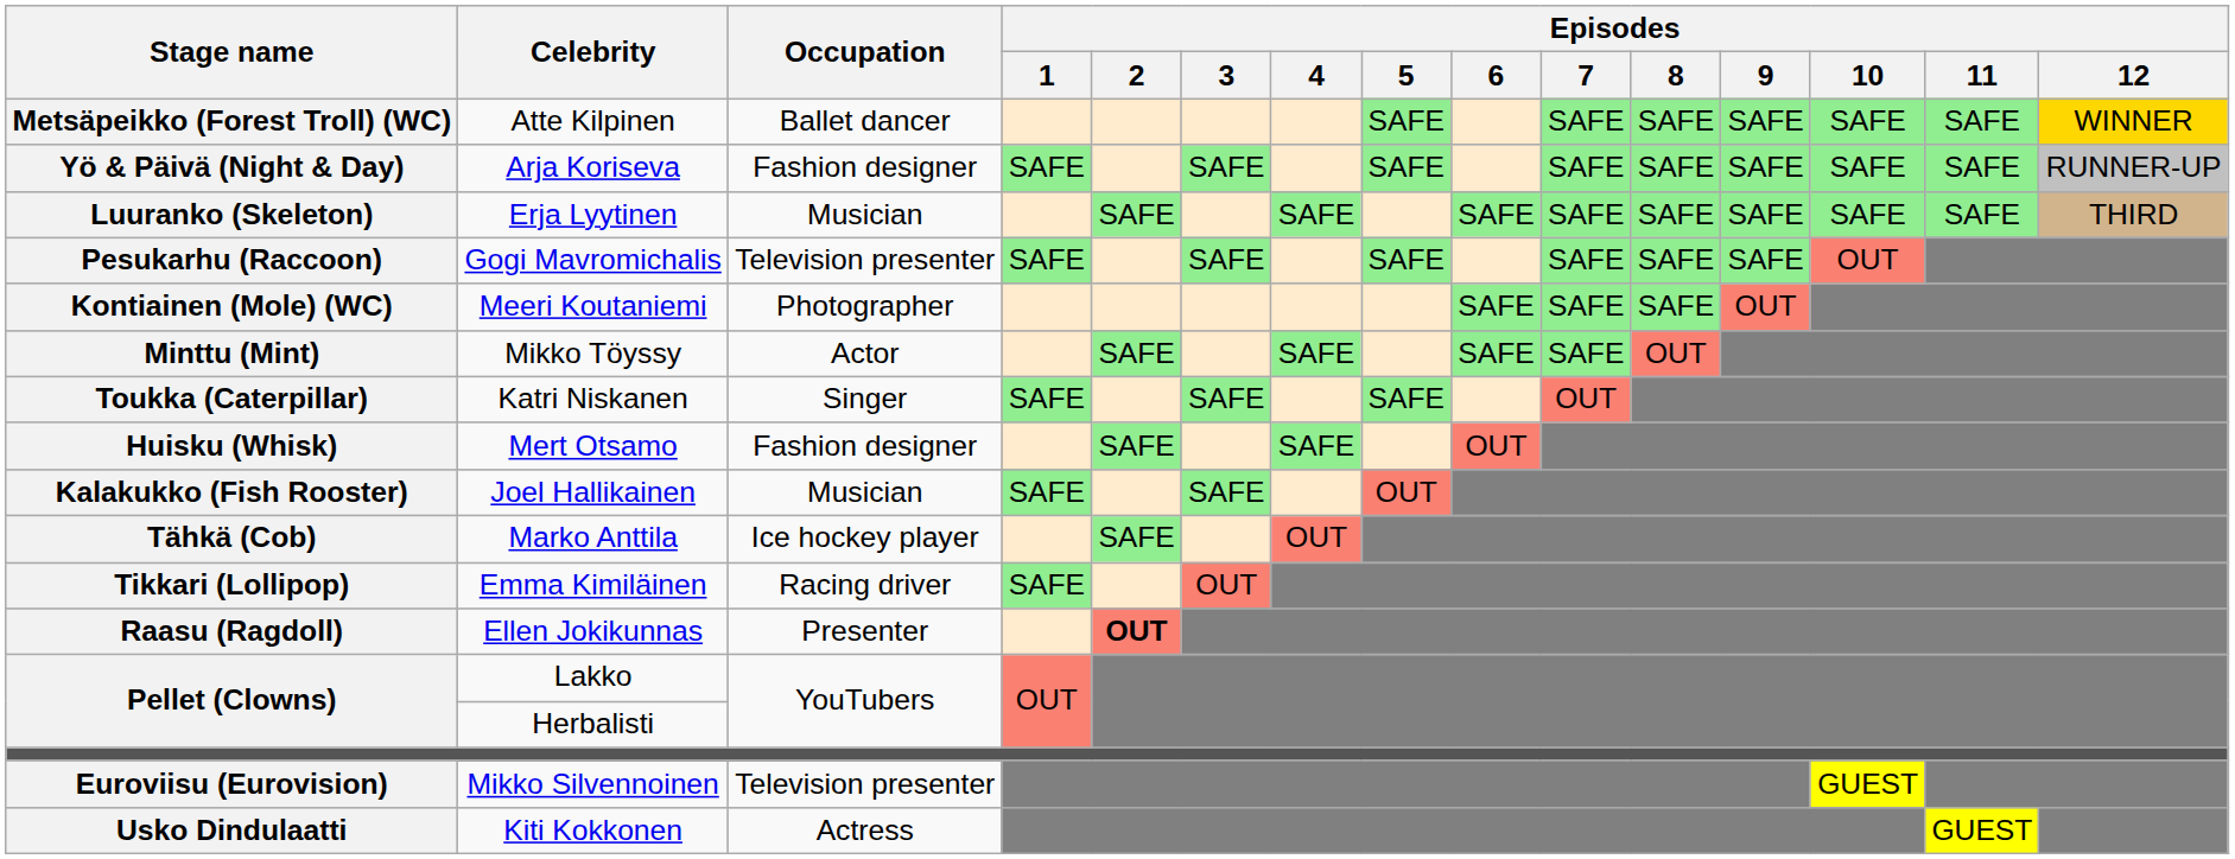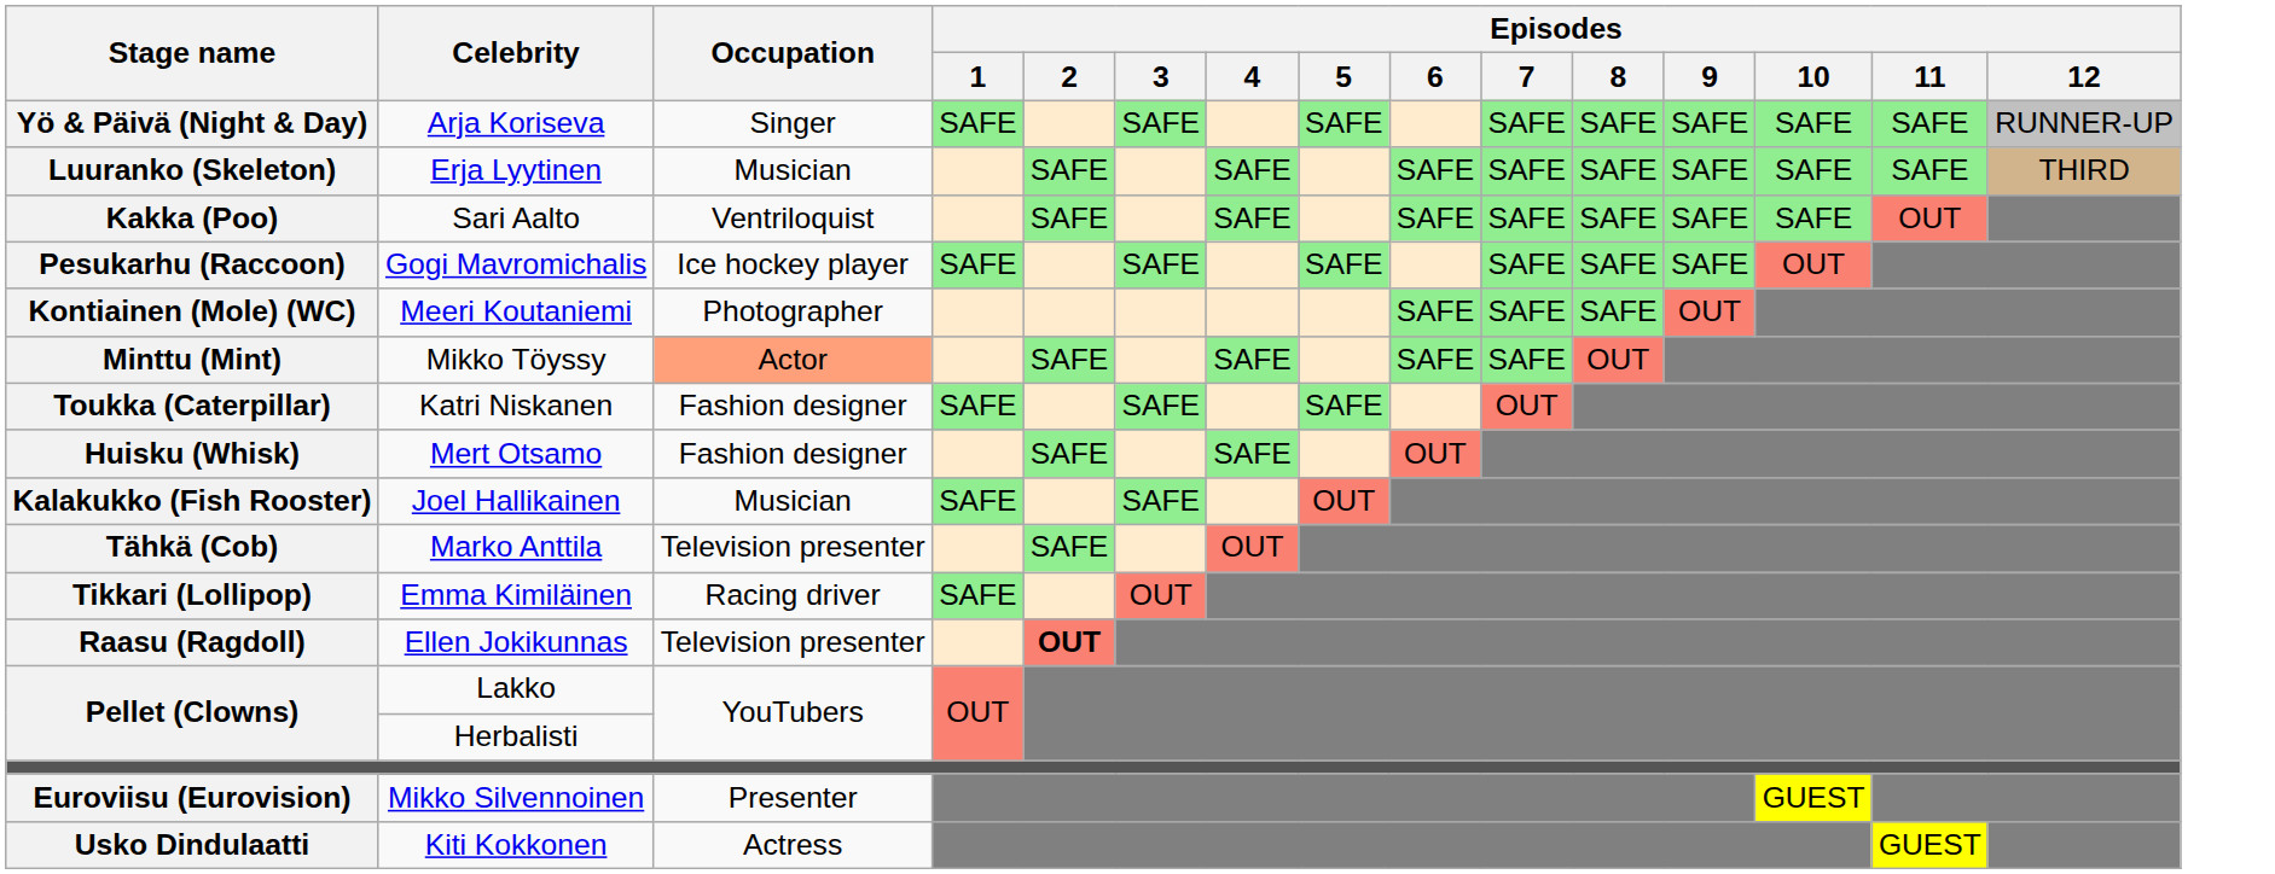 <table class="wikitable" style="text-align:center; ">
 <tr>
 <th rowspan="2">Stage name</th>
 <th rowspan="2">Celebrity</th>
 <th rowspan="2">Occupation</th>
 <th colspan="12">Episodes</th>
 </tr>
 <tr>
 <th>1</th>
 <th>2</th>
 <th>3</th>
 <th>4</th>
 <th>5</th>
 <th>6</th>
 <th>7</th>
 <th>8</th>
 <th>9</th>
 <th>10</th>
 <th>11</th>
 <th>12</th>
 </tr>
 <tr>
-<th>Metsäpeikko (Forest Troll) (WC)</th>
-<td>Atte Kilpinen</td>
-<td>Ballet dancer</td>
-<td bgcolor="#FFEBCD"></td>
-<td bgcolor="#FFEBCD"></td>
-<td bgcolor="#FFEBCD"></td>
-<td bgcolor="#FFEBCD"></td>
-<td bgcolor=lightgreen>SAFE</td>
-<td bgcolor="#FFEBCD"></td>
-<td bgcolor=lightgreen>SAFE</td>
-<td bgcolor=lightgreen>SAFE</td>
-<td bgcolor=lightgreen>SAFE</td>
-<td bgcolor=lightgreen>SAFE</td>
-<td bgcolor=lightgreen>SAFE</td>
-<td bgcolor=gold>WINNER</td>
-</tr>
-<tr>
 <th>Yö & Päivä (Night & Day)</th>
 <td><a href='#'>Arja Koriseva</a></td>
-<td>Fashion designer</td>
+<td>Singer</td>
 <td bgcolor=lightgreen>SAFE</td>
 <td bgcolor="#FFEBCD"></td>
 <td bgcolor=lightgreen>SAFE</td>
 <td bgcolor="#FFEBCD"></td>
 <td bgcolor=lightgreen>SAFE</td>
 <td bgcolor="#FFEBCD"></td>
 <td bgcolor=lightgreen>SAFE</td>
 <td bgcolor=lightgreen>SAFE</td>
 <td bgcolor=lightgreen>SAFE</td>
 <td bgcolor=lightgreen>SAFE</td>
 <td bgcolor=lightgreen>SAFE</td>
 <td bgcolor=silver>RUNNER-UP</td>
 </tr>
 <tr>
 <th>Luuranko (Skeleton)</th>
 <td><a href='#'>Erja Lyytinen</a></td>
 <td>Musician</td>
 <td bgcolor="#FFEBCD"></td>
 <td bgcolor=lightgreen>SAFE</td>
 <td bgcolor="#FFEBCD"></td>
 <td bgcolor=lightgreen>SAFE</td>
 <td bgcolor="#FFEBCD"></td>
 <td bgcolor=lightgreen>SAFE</td>
 <td bgcolor=lightgreen>SAFE</td>
 <td bgcolor=lightgreen>SAFE</td>
 <td bgcolor=lightgreen>SAFE</td>
 <td bgcolor=lightgreen>SAFE</td>
 <td bgcolor=lightgreen>SAFE</td>
 <td bgcolor=tan>THIRD</td>
 </tr>
 <tr>
+<th>Kakka (Poo)</th>
+<td>Sari Aalto</td>
+<td>Ventriloquist</td>
+<td bgcolor="#FFEBCD"></td>
+<td bgcolor=lightgreen>SAFE</td>
+<td bgcolor="#FFEBCD"></td>
+<td bgcolor=lightgreen>SAFE</td>
+<td bgcolor="#FFEBCD"></td>
+<td bgcolor=lightgreen>SAFE</td>
+<td bgcolor=lightgreen>SAFE</td>
+<td bgcolor=lightgreen>SAFE</td>
+<td bgcolor=lightgreen>SAFE</td>
+<td bgcolor=lightgreen>SAFE</td>
+<td bgcolor=salmon>OUT</td>
+<td bgcolor="grey"></td>
+</tr>
+<tr>
 <th>Pesukarhu (Raccoon)</th>
 <td><a href='#'>Gogi Mavromichalis</a></td>
-<td>Television presenter</td>
+<td>Ice hockey player</td>
 <td bgcolor=lightgreen>SAFE</td>
 <td bgcolor="#FFEBCD"></td>
 <td bgcolor=lightgreen>SAFE</td>
 <td bgcolor="#FFEBCD"></td>
 <td bgcolor=lightgreen>SAFE</td>
 <td bgcolor="#FFEBCD"></td>
 <td bgcolor=lightgreen>SAFE</td>
 <td bgcolor=lightgreen>SAFE</td>
 <td bgcolor=lightgreen>SAFE</td>
 <td bgcolor=salmon>OUT</td>
 <td colspan="2" bgcolor="grey"></td>
 </tr>
 <tr>
 <th>Kontiainen (Mole) (WC)</th>
 <td><a href='#'>Meeri Koutaniemi</a></td>
 <td>Photographer</td>
 <td bgcolor="#FFEBCD"></td>
 <td bgcolor="#FFEBCD"></td>
 <td bgcolor="#FFEBCD"></td>
 <td bgcolor="#FFEBCD"></td>
 <td bgcolor="#FFEBCD"></td>
 <td bgcolor=lightgreen>SAFE</td>
 <td bgcolor=lightgreen>SAFE</td>
 <td bgcolor=lightgreen>SAFE</td>
 <td bgcolor=salmon>OUT</td>
 <td colspan="3" bgcolor="grey"></td>
 </tr>
 <tr>
 <th>Minttu (Mint)</th>
 <td>Mikko Töyssy</td>
-<td>Actor</td>
+<td style="background: lightsalmon;">Actor</td>
 <td bgcolor="#FFEBCD"></td>
 <td bgcolor=lightgreen>SAFE</td>
 <td bgcolor="#FFEBCD"></td>
 <td bgcolor=lightgreen>SAFE</td>
 <td bgcolor="#FFEBCD"></td>
 <td bgcolor=lightgreen>SAFE</td>
 <td bgcolor=lightgreen>SAFE</td>
 <td bgcolor=salmon>OUT</td>
 <td colspan="4" bgcolor="grey"></td>
 </tr>
 <tr>
 <th>Toukka (Caterpillar)</th>
 <td>Katri Niskanen</td>
-<td>Singer</td>
+<td>Fashion designer</td>
 <td bgcolor=lightgreen>SAFE</td>
 <td bgcolor="#FFEBCD"></td>
 <td bgcolor="lightgreen">SAFE</td>
 <td bgcolor="#FFEBCD"></td>
 <td bgcolor=lightgreen>SAFE</td>
 <td bgcolor="#FFEBCD"></td>
 <td bgcolor=salmon>OUT</td>
 <td colspan="5" bgcolor="grey"></td>
 </tr>
 <tr>
 <th>Huisku (Whisk)</th>
 <td><a href='#'>Mert Otsamo</a></td>
 <td>Fashion designer</td>
 <td bgcolor="#FFEBCD"></td>
 <td bgcolor=lightgreen>SAFE</td>
 <td bgcolor="#FFEBCD"></td>
 <td bgcolor=lightgreen>SAFE</td>
 <td bgcolor="#FFEBCD"></td>
 <td bgcolor=salmon>OUT</td>
 <td colspan="6" bgcolor="grey"></td>
 </tr>
 <tr>
 <th>Kalakukko (Fish Rooster)</th>
 <td><a href='#'>Joel Hallikainen</a></td>
 <td>Musician</td>
 <td bgcolor=lightgreen>SAFE</td>
 <td bgcolor="#FFEBCD"></td>
 <td bgcolor=lightgreen>SAFE</td>
 <td bgcolor="#FFEBCD"></td>
 <td bgcolor=salmon>OUT</td>
 <td colspan="7" bgcolor="grey"></td>
 </tr>
 <tr>
 <th>Tähkä (Cob)</th>
 <td><a href='#'>Marko Anttila</a></td>
-<td>Ice hockey player</td>
+<td>Television presenter</td>
 <td bgcolor="#FFEBCD"></td>
 <td bgcolor=lightgreen>SAFE</td>
 <td bgcolor="#FFEBCD"></td>
 <td bgcolor=salmon>OUT</td>
 <td colspan="8" bgcolor="grey"></td>
 </tr>
 <tr>
 <th>Tikkari (Lollipop)</th>
 <td><a href='#'>Emma Kimiläinen</a></td>
 <td>Racing driver</td>
 <td bgcolor=lightgreen>SAFE</td>
 <td bgcolor="#FFEBCD"></td>
 <td bgcolor=salmon>OUT</td>
 <td colspan="9" bgcolor="grey"></td>
 </tr>
 <tr>
 <th>Raasu (Ragdoll)</th>
 <td><a href='#'>Ellen Jokikunnas</a></td>
-<td>Presenter</td>
+<td>Television presenter</td>
 <td bgcolor="#FFEBCD"></td>
 <td bgcolor=salmon><strong>OUT</strong></td>
 <td colspan="10" bgcolor="grey"></td>
 </tr>
 <tr>
 <th rowspan="2">Pellet (Clowns)</th>
 <td>Lakko</td>
 <td rowspan="2">YouTubers</td>
 <td rowspan="2" bgcolor="salmon">OUT</td>
 <td colspan="11" rowspan="2" bgcolor="grey"></td>
 </tr>
 <tr>
 <td>Herbalisti</td>
 </tr>
 <tr>
 <td colspan="15" style="background:#555555;"></td>
 </tr>
 <tr>
 <th>Euroviisu (Eurovision)</th>
 <td><a href='#'>Mikko Silvennoinen</a></td>
-<td>Television presenter</td>
+<td>Presenter</td>
 <td bgcolor=grey colspan="9"></td>
 <td bgcolor="yellow">GUEST</td>
 <td colspan="2" bgcolor="grey"></td>
 </tr>
 <tr>
 <th>Usko Dindulaatti</th>
 <td><a href='#'>Kiti Kokkonen</a></td>
 <td>Actress</td>
 <td bgcolor=grey colspan="10"></td>
 <td bgcolor="yellow">GUEST</td>
 <td bgcolor="grey"></td>
 </tr>
 </table>
